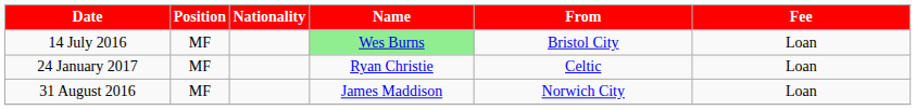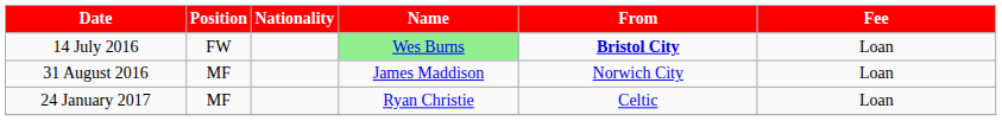 <table class="wikitable"  style="text-align:center; font-size:90%; ">
 <tr>
 <th style="background:#FF0000; color:#FFFFFF; width:150px;">Date</th>
 <th style="background:#FF0000; color:#FFFFFF; width:45px;">Position</th>
 <th style="background:#FF0000; color:#FFFFFF; width:45px;">Nationality</th>
 <th style="background:#FF0000; color:#FFFFFF; width:150px;">Name</th>
 <th style="background:#FF0000; color:#FFFFFF; width:200px;">From</th>
 <th style="background:#FF0000; color:#FFFFFF; width:200px;">Fee</th>
 </tr>
 <tr>
 <td>14 July 2016</td>
+<td>FW</td>
+<td></td>
+<td style="background: lightgreen;"><a href='#'>Wes Burns</a></td>
+<td><strong> <a href='#'>Bristol City</a></strong></td>
+<td>Loan</td>
+</tr>
+<tr>
+<td>31 August 2016</td>
 <td>MF</td>
 <td></td>
-<td style="background: lightgreen;"><a href='#'>Wes Burns</a></td>
-<td> <a href='#'>Bristol City</a></td>
+<td><a href='#'>James Maddison</a></td>
+<td> <a href='#'>Norwich City</a></td>
 <td>Loan</td>
 </tr>
 <tr>
 <td>24 January 2017</td>
 <td>MF</td>
 <td></td>
 <td><a href='#'>Ryan Christie</a></td>
 <td> <a href='#'>Celtic</a></td>
 <td>Loan</td>
 </tr>
 <tr>
-<td>31 August 2016</td>
-<td>MF</td>
-<td></td>
-<td><a href='#'>James Maddison</a></td>
-<td> <a href='#'>Norwich City</a></td>
-<td>Loan</td>
-</tr>
-<tr>
 </tr>
 </table>
